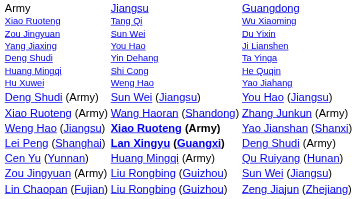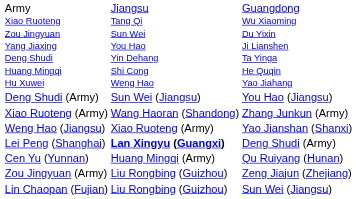 <table>
 <tr>
 <td></td>
 <td>Army <br><small> <a href='#'>Xiao Ruoteng</a> <br> <a href='#'>Zou Jingyuan</a> <br> <a href='#'>Yang Jiaxing</a> <br> <a href='#'>Deng Shudi</a> <br> <a href='#'>Huang Mingqi</a> <br> <a href='#'>Hu Xuwei</a></small></td>
 <td><a href='#'>Jiangsu</a> <br><small> <a href='#'>Tang Qi</a> <br> <a href='#'>Sun Wei</a> <br> <a href='#'>You Hao</a> <br> <a href='#'>Yin Dehang</a> <br> <a href='#'>Shi Cong</a> <br> <a href='#'>Weng Hao</a></small></td>
 <td><a href='#'>Guangdong</a> <br><small> <a href='#'>Wu Xiaoming</a> <br> <a href='#'>Du Yixin</a> <br> <a href='#'>Ji Lianshen</a> <br> <a href='#'>Ta Yinga</a> <br> <a href='#'>He Quqin</a> <br> <a href='#'>Yao Jiahang</a></small></td>
 </tr>
 <tr>
 <td></td>
 <td><a href='#'>Deng Shudi</a> (Army)</td>
 <td><a href='#'>Sun Wei</a> (<a href='#'>Jiangsu</a>)</td>
 <td><a href='#'>You Hao</a> (<a href='#'>Jiangsu</a>)</td>
 </tr>
 <tr>
 <td></td>
 <td><a href='#'>Xiao Ruoteng</a> (Army)</td>
 <td><a href='#'>Wang Haoran</a> (<a href='#'>Shandong</a>)</td>
 <td><a href='#'>Zhang Junkun</a> (Army)</td>
 </tr>
 <tr>
 <td></td>
 <td><a href='#'>Weng Hao</a> (<a href='#'>Jiangsu</a>)</td>
-<td><strong><a href='#'>Xiao Ruoteng</a> (Army)</strong></td>
+<td><a href='#'>Xiao Ruoteng</a> (Army)</td>
 <td><a href='#'>Yao Jianshan</a> (<a href='#'>Shanxi</a>)</td>
 </tr>
 <tr>
 <td></td>
 <td><a href='#'>Lei Peng</a> (<a href='#'>Shanghai</a>)</td>
 <td><strong><a href='#'>Lan Xingyu</a> (<a href='#'>Guangxi</a>)</strong></td>
 <td><a href='#'>Deng Shudi</a> (Army)</td>
 </tr>
 <tr>
 <td></td>
 <td><a href='#'>Cen Yu</a> (<a href='#'>Yunnan</a>)</td>
 <td><a href='#'>Huang Mingqi</a> (Army)</td>
 <td><a href='#'>Qu Ruiyang</a> (<a href='#'>Hunan</a>)</td>
 </tr>
 <tr>
 <td></td>
 <td><a href='#'>Zou Jingyuan</a> (Army)</td>
 <td><a href='#'>Liu Rongbing</a> (<a href='#'>Guizhou</a>)</td>
-<td><a href='#'>Sun Wei</a> (<a href='#'>Jiangsu</a>)</td>
+<td><a href='#'>Zeng Jiajun</a> (<a href='#'>Zhejiang</a>)</td>
 </tr>
 <tr>
 <td></td>
 <td><a href='#'>Lin Chaopan</a> (<a href='#'>Fujian</a>)</td>
 <td><a href='#'>Liu Rongbing</a> (<a href='#'>Guizhou</a>)</td>
-<td><a href='#'>Zeng Jiajun</a> (<a href='#'>Zhejiang</a>)</td>
+<td><a href='#'>Sun Wei</a> (<a href='#'>Jiangsu</a>)</td>
 </tr>
 </table>
